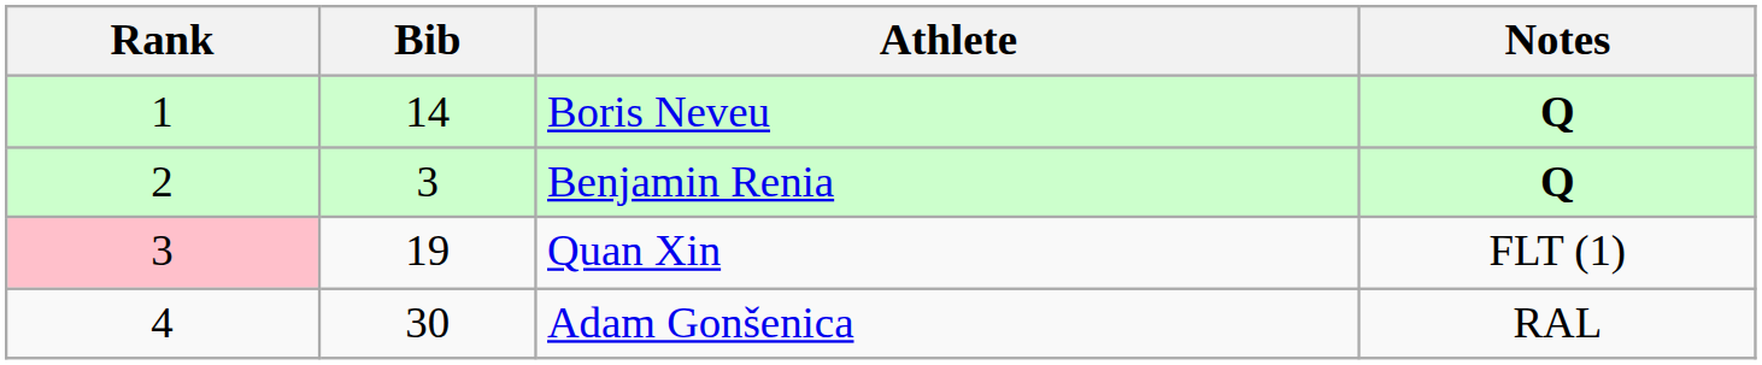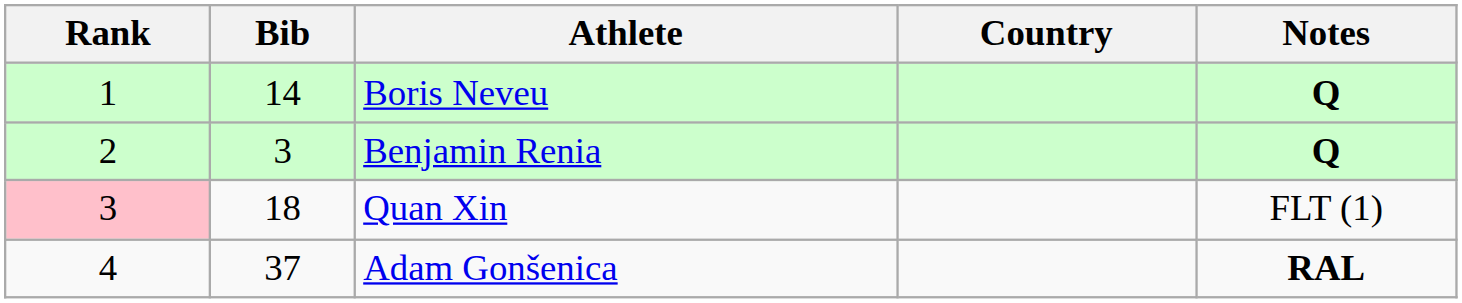 <table class="wikitable" style="text-align:center;width: 50%;">
 <tr>
 <th>Rank</th>
 <th>Bib</th>
 <th>Athlete</th>
+<th>Country</th>
 <th>Notes</th>
 </tr>
 <tr bgcolor=ccffcc>
 <td>1</td>
 <td>14</td>
 <td align=left><a href='#'>Boris Neveu</a></td>
+<td align=left></td>
 <td><strong>Q</strong></td>
 </tr>
 <tr bgcolor=ccffcc>
 <td>2</td>
 <td>3</td>
 <td align=left><a href='#'>Benjamin Renia</a></td>
+<td align=left></td>
 <td><strong>Q</strong></td>
 </tr>
 <tr>
 <td style="background: pink;">3</td>
-<td>19</td>
+<td>18</td>
 <td align=left><a href='#'>Quan Xin</a></td>
+<td align=left></td>
 <td>FLT (1)</td>
 </tr>
 <tr>
 <td>4</td>
-<td>30</td>
+<td>37</td>
 <td align=left><a href='#'>Adam Gonšenica</a></td>
-<td>RAL</td>
+<td align=left></td>
+<td><strong>RAL</strong></td>
 </tr>
 </table>
